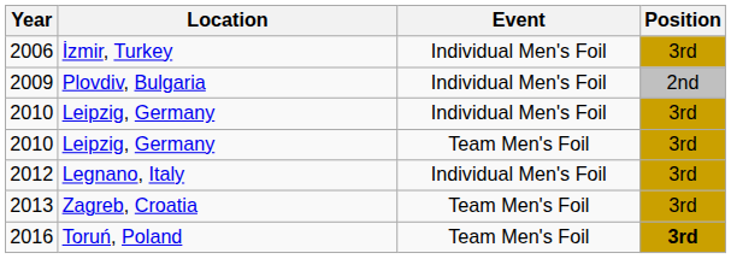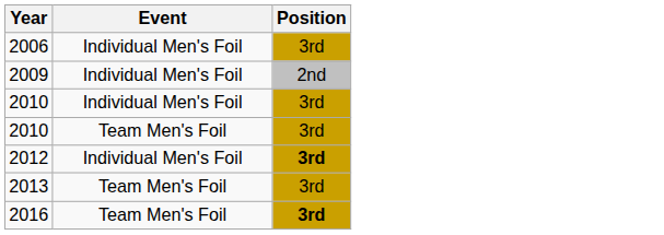 <table class="wikitable" style="text-align:center;">
 <tr>
 <th>Year</th>
-<th style="width:17em">Location</th>
 <th style="width:12em">Event</th>
 <th>Position</th>
 </tr>
 <tr>
 <td>2006</td>
-<td rowspan="1" align="left"> <a href='#'>İzmir</a>, <a href='#'>Turkey</a></td>
 <td>Individual Men's Foil</td>
 <td bgcolor="caramel">3rd</td>
 </tr>
 <tr>
 <td>2009</td>
-<td rowspan="1" align="left"> <a href='#'>Plovdiv</a>, <a href='#'>Bulgaria</a></td>
 <td>Individual Men's Foil</td>
 <td bgcolor="silver">2nd</td>
 </tr>
 <tr>
 <td>2010</td>
-<td rowspan="1" align="left"> <a href='#'>Leipzig</a>, <a href='#'>Germany</a></td>
 <td>Individual Men's Foil</td>
 <td bgcolor="caramel">3rd</td>
 </tr>
 <tr>
 <td>2010</td>
-<td rowspan="1" align="left"> <a href='#'>Leipzig</a>, <a href='#'>Germany</a></td>
 <td>Team Men's Foil</td>
 <td bgcolor="caramel">3rd</td>
 </tr>
 <tr>
 <td>2012</td>
-<td rowspan="1" align="left"> <a href='#'>Legnano</a>, <a href='#'>Italy</a></td>
 <td>Individual Men's Foil</td>
-<td bgcolor="caramel">3rd</td>
+<td bgcolor="caramel"><strong>3rd</strong></td>
 </tr>
 <tr>
 <td>2013</td>
-<td rowspan="1" align="left"> <a href='#'>Zagreb</a>, <a href='#'>Croatia</a></td>
 <td>Team Men's Foil</td>
 <td bgcolor="caramel">3rd</td>
 </tr>
 <tr>
 <td>2016</td>
-<td rowspan="1" align="left"> <a href='#'>Toruń</a>, <a href='#'>Poland</a></td>
 <td>Team Men's Foil</td>
 <td bgcolor="caramel"><strong>3rd</strong></td>
 </tr>
 </table>
